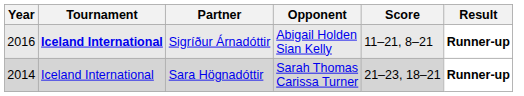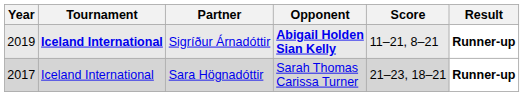 <table class="sortable wikitable" style="font-size: 90%;">
 <tr>
 <th>Year</th>
 <th>Tournament</th>
 <th>Partner</th>
 <th>Opponent</th>
 <th>Score</th>
 <th>Result</th>
 </tr>
 <tr style="background:#E9E9E9">
-<td align="center">2016</td>
+<td align="center">2019</td>
 <td align="left"><strong><a href='#'>Iceland International</a></strong></td>
 <td align="left"> <a href='#'>Sigríður Árnadóttir</a></td>
-<td align="left"> <a href='#'>Abigail Holden</a> <br>  <a href='#'>Sian Kelly</a></td>
+<td align="left"><strong> <a href='#'>Abigail Holden</a> <br>  <a href='#'>Sian Kelly</a></strong></td>
 <td align="left">11–21, 8–21</td>
 <td style="text-align:left; background:white"> <strong>Runner-up</strong></td>
 </tr>
 <tr style="background:#D5D5D5">
-<td align="center">2014</td>
+<td align="center">2017</td>
 <td align="left"><a href='#'>Iceland International</a></td>
 <td align="left"> <a href='#'>Sara Högnadóttir</a></td>
 <td align="left"> <a href='#'>Sarah Thomas</a> <br>  <a href='#'>Carissa Turner</a></td>
 <td align="left">21–23, 18–21</td>
 <td style="text-align:left; background:white"> <strong>Runner-up</strong></td>
 </tr>
 </table>
